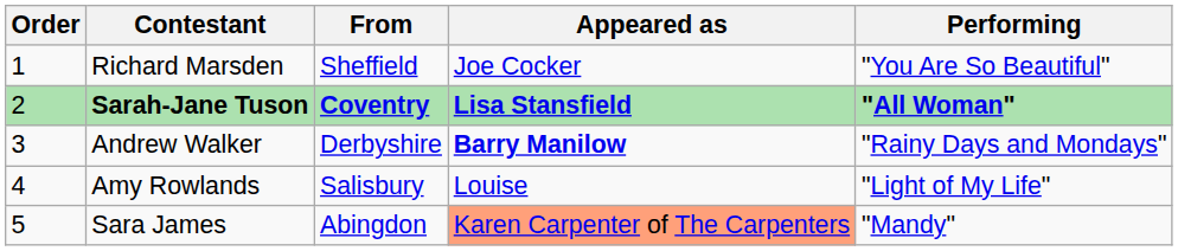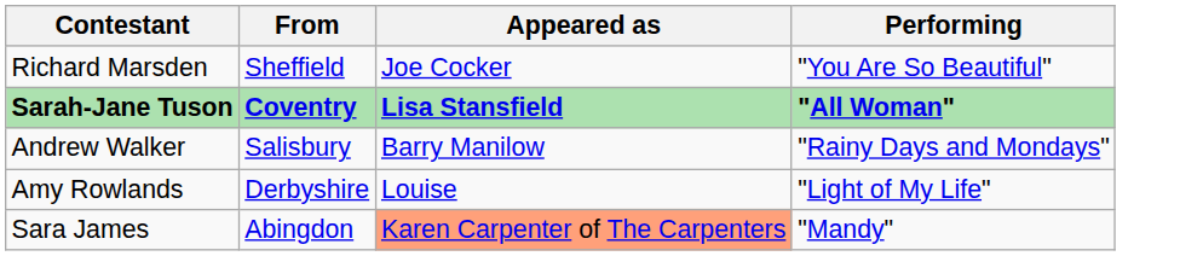 <table class="wikitable">
 <tr>
-<th>Order</th>
 <th>Contestant</th>
 <th>From</th>
 <th>Appeared as</th>
 <th>Performing</th>
 </tr>
 <tr>
-<td>1</td>
 <td>Richard Marsden</td>
 <td><a href='#'>Sheffield</a></td>
 <td><a href='#'>Joe Cocker</a></td>
 <td>"<a href='#'>You Are So Beautiful</a>"</td>
 </tr>
 <tr style="background:#ACE1AF;">
-<td>2</td>
 <td><strong>Sarah-Jane Tuson</strong></td>
 <td><strong><a href='#'>Coventry</a></strong></td>
 <td><strong><a href='#'>Lisa Stansfield</a></strong></td>
 <td><strong>"<a href='#'>All Woman</a>"</strong></td>
 </tr>
 <tr>
-<td>3</td>
 <td>Andrew Walker</td>
-<td><a href='#'>Derbyshire</a></td>
-<td><strong><a href='#'>Barry Manilow</a></strong></td>
+<td><a href='#'>Salisbury</a></td>
+<td><a href='#'>Barry Manilow</a></td>
 <td>"<a href='#'>Rainy Days and Mondays</a>"</td>
 </tr>
 <tr>
-<td>4</td>
 <td>Amy Rowlands</td>
-<td><a href='#'>Salisbury</a></td>
+<td><a href='#'>Derbyshire</a></td>
 <td><a href='#'>Louise</a></td>
 <td>"<a href='#'>Light of My Life</a>"</td>
 </tr>
 <tr>
-<td>5</td>
 <td>Sara James</td>
 <td><a href='#'>Abingdon</a></td>
 <td style="background: lightsalmon;"><a href='#'>Karen Carpenter</a> of <a href='#'>The Carpenters</a></td>
 <td>"<a href='#'>Mandy</a>"</td>
 </tr>
 </table>
